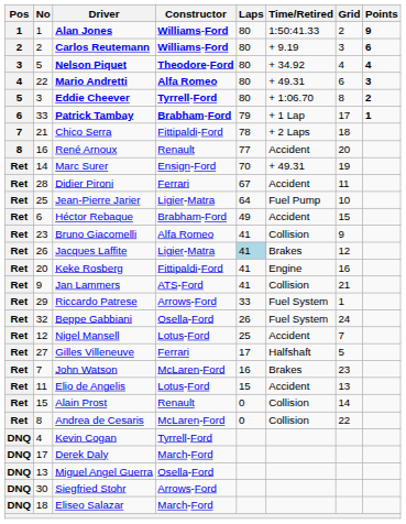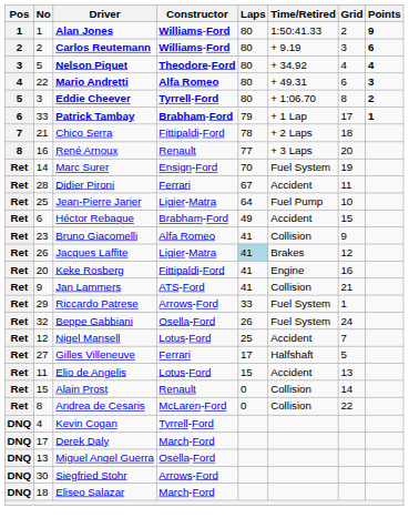 <table class="wikitable" style="font-size: 95%;">
 <tr>
 <th>Pos</th>
 <th>No</th>
 <th>Driver</th>
 <th>Constructor</th>
 <th>Laps</th>
 <th>Time/Retired</th>
 <th>Grid</th>
 <th>Points</th>
 </tr>
 <tr>
 <th>1</th>
 <td>1</td>
 <td> <strong><a href='#'>Alan Jones</a></strong></td>
 <td><strong><a href='#'>Williams</a></strong>-<strong><a href='#'>Ford</a></strong></td>
 <td>80</td>
 <td>1:50:41.33</td>
 <td>2</td>
 <td><strong>9</strong></td>
 </tr>
 <tr>
 <th>2</th>
 <td>2</td>
 <td> <strong><a href='#'>Carlos Reutemann</a></strong></td>
 <td><strong><a href='#'>Williams</a></strong>-<strong><a href='#'>Ford</a></strong></td>
 <td>80</td>
 <td>+ 9.19</td>
 <td>3</td>
 <td><strong>6</strong></td>
 </tr>
 <tr>
 <th>3</th>
 <td>5</td>
 <td> <strong><a href='#'>Nelson Piquet</a></strong></td>
 <td><strong><a href='#'>Theodore</a></strong>-<strong><a href='#'>Ford</a></strong></td>
 <td>80</td>
 <td>+ 34.92</td>
 <td>4</td>
 <td><strong>4</strong></td>
 </tr>
 <tr>
 <th>4</th>
 <td>22</td>
 <td> <strong><a href='#'>Mario Andretti</a></strong></td>
 <td><strong><a href='#'>Alfa Romeo</a></strong></td>
 <td>80</td>
 <td>+ 49.31</td>
 <td>6</td>
 <td><strong>3</strong></td>
 </tr>
 <tr>
 <th>5</th>
 <td>3</td>
 <td> <strong><a href='#'>Eddie Cheever</a></strong></td>
 <td><strong><a href='#'>Tyrrell</a></strong>-<strong><a href='#'>Ford</a></strong></td>
 <td>80</td>
 <td>+ 1:06.70</td>
 <td>8</td>
 <td><strong>2</strong></td>
 </tr>
 <tr>
 <th>6</th>
 <td>33</td>
 <td> <strong><a href='#'>Patrick Tambay</a></strong></td>
 <td><strong><a href='#'>Brabham</a></strong>-<strong><a href='#'>Ford</a></strong></td>
 <td>79</td>
 <td>+ 1 Lap</td>
 <td>17</td>
 <td><strong>1</strong></td>
 </tr>
 <tr>
 <th>7</th>
 <td>21</td>
 <td> <a href='#'>Chico Serra</a></td>
 <td><a href='#'>Fittipaldi</a>-<a href='#'>Ford</a></td>
 <td>78</td>
 <td>+ 2 Laps</td>
 <td>18</td>
 <td> </td>
 </tr>
 <tr>
 <th>8</th>
 <td>16</td>
 <td> <a href='#'>René Arnoux</a></td>
 <td><a href='#'>Renault</a></td>
 <td>77</td>
-<td>Accident</td>
+<td>+ 3 Laps</td>
 <td>20</td>
 <td> </td>
 </tr>
 <tr>
 <th>Ret</th>
 <td>14</td>
 <td> <a href='#'>Marc Surer</a></td>
 <td><a href='#'>Ensign</a>-<a href='#'>Ford</a></td>
 <td>70</td>
-<td>+ 49.31</td>
+<td>Fuel System</td>
 <td>19</td>
 <td> </td>
 </tr>
 <tr>
 <th>Ret</th>
 <td>28</td>
 <td> <a href='#'>Didier Pironi</a></td>
 <td><a href='#'>Ferrari</a></td>
 <td>67</td>
 <td>Accident</td>
 <td>11</td>
 <td> </td>
 </tr>
 <tr>
 <th>Ret</th>
 <td>25</td>
 <td> <a href='#'>Jean-Pierre Jarier</a></td>
 <td><a href='#'>Ligier</a>-<a href='#'>Matra</a></td>
 <td>64</td>
 <td>Fuel Pump</td>
 <td>10</td>
 <td> </td>
 </tr>
 <tr>
 <th>Ret</th>
 <td>6</td>
 <td> <a href='#'>Héctor Rebaque</a></td>
 <td><a href='#'>Brabham</a>-<a href='#'>Ford</a></td>
 <td>49</td>
 <td>Accident</td>
 <td>15</td>
 <td> </td>
 </tr>
 <tr>
 <th>Ret</th>
 <td>23</td>
 <td> <a href='#'>Bruno Giacomelli</a></td>
 <td><a href='#'>Alfa Romeo</a></td>
 <td>41</td>
 <td>Collision</td>
 <td>9</td>
 <td> </td>
 </tr>
 <tr>
 <th>Ret</th>
 <td>26</td>
 <td> <a href='#'>Jacques Laffite</a></td>
 <td><a href='#'>Ligier</a>-<a href='#'>Matra</a></td>
 <td style="background: lightblue;">41</td>
 <td>Brakes</td>
 <td>12</td>
 <td> </td>
 </tr>
 <tr>
 <th>Ret</th>
 <td>20</td>
 <td> <a href='#'>Keke Rosberg</a></td>
 <td><a href='#'>Fittipaldi</a>-<a href='#'>Ford</a></td>
 <td>41</td>
 <td>Engine</td>
 <td>16</td>
 <td> </td>
 </tr>
 <tr>
 <th>Ret</th>
 <td>9</td>
 <td> <a href='#'>Jan Lammers</a></td>
 <td><a href='#'>ATS</a>-<a href='#'>Ford</a></td>
 <td>41</td>
 <td>Collision</td>
 <td>21</td>
 <td> </td>
 </tr>
 <tr>
 <th>Ret</th>
 <td>29</td>
 <td> <a href='#'>Riccardo Patrese</a></td>
 <td><a href='#'>Arrows</a>-<a href='#'>Ford</a></td>
 <td>33</td>
 <td>Fuel System</td>
 <td>1</td>
 <td> </td>
 </tr>
 <tr>
 <th>Ret</th>
 <td>32</td>
 <td> <a href='#'>Beppe Gabbiani</a></td>
 <td><a href='#'>Osella</a>-<a href='#'>Ford</a></td>
 <td>26</td>
 <td>Fuel System</td>
 <td>24</td>
 <td> </td>
 </tr>
 <tr>
 <th>Ret</th>
 <td>12</td>
 <td> <a href='#'>Nigel Mansell</a></td>
 <td><a href='#'>Lotus</a>-<a href='#'>Ford</a></td>
 <td>25</td>
 <td>Accident</td>
 <td>7</td>
 <td> </td>
 </tr>
 <tr>
 <th>Ret</th>
 <td>27</td>
 <td> <a href='#'>Gilles Villeneuve</a></td>
 <td><a href='#'>Ferrari</a></td>
 <td>17</td>
 <td>Halfshaft</td>
 <td>5</td>
 <td> </td>
 </tr>
 <tr>
 <th>Ret</th>
-<td>7</td>
-<td> <a href='#'>John Watson</a></td>
-<td><a href='#'>McLaren</a>-<a href='#'>Ford</a></td>
-<td>16</td>
-<td>Brakes</td>
-<td>23</td>
-<td> </td>
-</tr>
-<tr>
-<th>Ret</th>
 <td>11</td>
 <td> <a href='#'>Elio de Angelis</a></td>
 <td><a href='#'>Lotus</a>-<a href='#'>Ford</a></td>
 <td>15</td>
 <td>Accident</td>
 <td>13</td>
 <td> </td>
 </tr>
 <tr>
 <th>Ret</th>
 <td>15</td>
 <td> <a href='#'>Alain Prost</a></td>
 <td><a href='#'>Renault</a></td>
 <td>0</td>
 <td>Collision</td>
 <td>14</td>
 <td> </td>
 </tr>
 <tr>
 <th>Ret</th>
 <td>8</td>
 <td> <a href='#'>Andrea de Cesaris</a></td>
 <td><a href='#'>McLaren</a>-<a href='#'>Ford</a></td>
 <td>0</td>
 <td>Collision</td>
 <td>22</td>
 <td> </td>
 </tr>
 <tr>
 <th>DNQ</th>
 <td>4</td>
 <td> <a href='#'>Kevin Cogan</a></td>
 <td><a href='#'>Tyrrell</a>-<a href='#'>Ford</a></td>
 <td> </td>
 <td> </td>
 <td></td>
 <td> </td>
 </tr>
 <tr>
 <th>DNQ</th>
 <td>17</td>
 <td> <a href='#'>Derek Daly</a></td>
 <td><a href='#'>March</a>-<a href='#'>Ford</a></td>
 <td> </td>
 <td> </td>
 <td></td>
 <td> </td>
 </tr>
 <tr>
 <th>DNQ</th>
 <td>13</td>
 <td> <a href='#'>Miguel Angel Guerra</a></td>
 <td><a href='#'>Osella</a>-<a href='#'>Ford</a></td>
 <td> </td>
 <td> </td>
 <td></td>
 <td> </td>
 </tr>
 <tr>
 <th>DNQ</th>
 <td>30</td>
 <td> <a href='#'>Siegfried Stohr</a></td>
 <td><a href='#'>Arrows</a>-<a href='#'>Ford</a></td>
 <td> </td>
 <td> </td>
 <td></td>
 <td> </td>
 </tr>
 <tr>
 <th>DNQ</th>
 <td>18</td>
 <td> <a href='#'>Eliseo Salazar</a></td>
 <td><a href='#'>March</a>-<a href='#'>Ford</a></td>
 <td> </td>
 <td> </td>
 <td></td>
 <td> </td>
 </tr>
 <tr>
 <th colspan="8"></th>
 </tr>
 </table>
